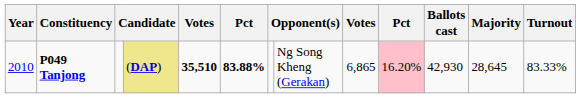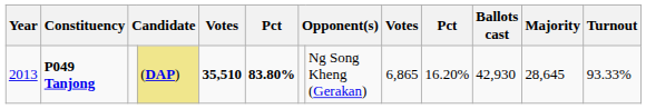 <table class="wikitable" style="margin:0.5em ; font-size:95%">
 <tr>
 <th>Year</th>
 <th>Constituency</th>
 <th colspan=2>Candidate</th>
 <th>Votes</th>
 <th>Pct</th>
 <th colspan=2>Opponent(s)</th>
 <th>Votes</th>
 <th>Pct</th>
 <th>Ballots cast</th>
 <th>Majority</th>
 <th>Turnout</th>
 </tr>
 <tr>
-<td><a href='#'>2010</a></td>
+<td><a href='#'>2013</a></td>
 <td><strong>P049 <a href='#'>Tanjong</a></strong></td>
 <td></td>
 <td style="background: khaki;"> (<a href='#'><strong>DAP</strong></a>)</td>
 <td align="right"><strong>35,510</strong></td>
-<td><strong>83.88%</strong></td>
+<td><strong>83.80%</strong></td>
 <td></td>
 <td>Ng Song Kheng (<a href='#'>Gerakan</a>)</td>
 <td align="right">6,865</td>
-<td style="background: pink;">16.20%</td>
+<td>16.20%</td>
 <td>42,930</td>
 <td>28,645</td>
-<td>83.33%</td>
+<td>93.33%</td>
 </tr>
 </table>
